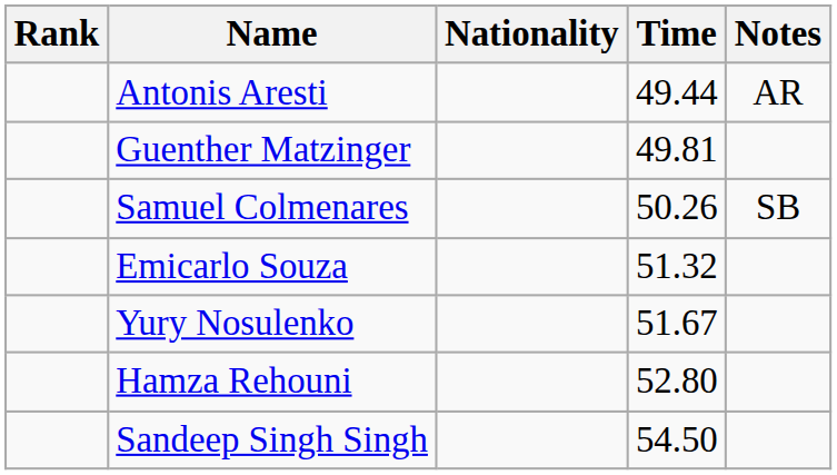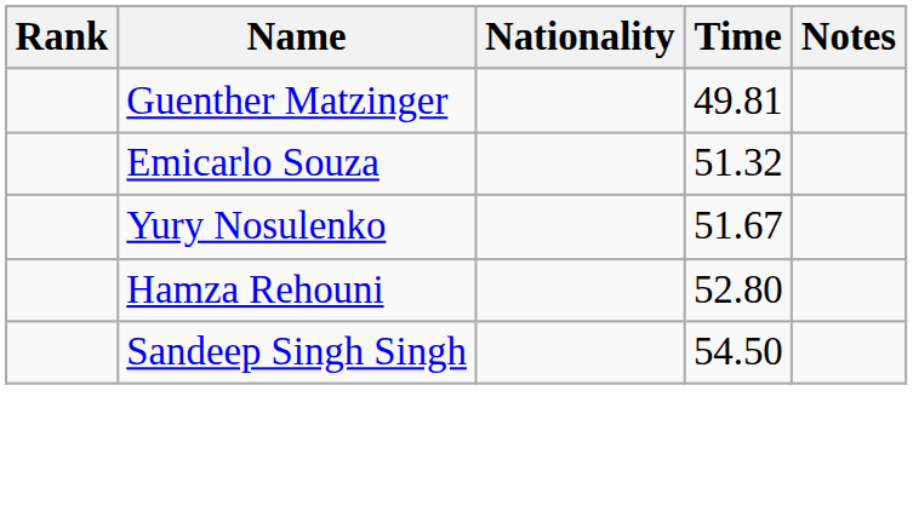 <table class="wikitable sortable" style="text-align:center">
 <tr>
 <th>Rank</th>
 <th>Name</th>
 <th>Nationality</th>
 <th>Time</th>
 <th>Notes</th>
 </tr>
 <tr>
 <td></td>
-<td align=left><a href='#'>Antonis Aresti</a></td>
-<td align=left></td>
-<td>49.44</td>
-<td>AR</td>
-</tr>
-<tr>
-<td></td>
 <td align=left><a href='#'>Guenther Matzinger</a></td>
 <td align=left></td>
 <td>49.81</td>
 <td></td>
-</tr>
-<tr>
-<td></td>
-<td align=left><a href='#'>Samuel Colmenares</a></td>
-<td align=left></td>
-<td>50.26</td>
-<td>SB</td>
 </tr>
 <tr>
 <td></td>
 <td align=left><a href='#'>Emicarlo Souza</a></td>
 <td align=left></td>
 <td>51.32</td>
 <td></td>
 </tr>
 <tr>
 <td></td>
 <td align=left><a href='#'>Yury Nosulenko</a></td>
 <td align=left></td>
 <td>51.67</td>
 <td></td>
 </tr>
 <tr>
 <td></td>
 <td align=left><a href='#'>Hamza Rehouni</a></td>
 <td align=left></td>
 <td>52.80</td>
 <td></td>
 </tr>
 <tr>
 <td></td>
 <td align=left><a href='#'>Sandeep Singh Singh</a></td>
 <td align=left></td>
 <td>54.50</td>
 <td></td>
 </tr>
 </table>
